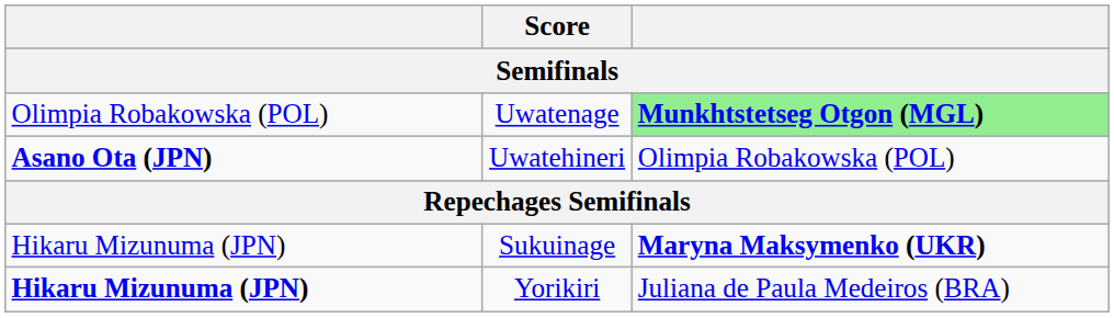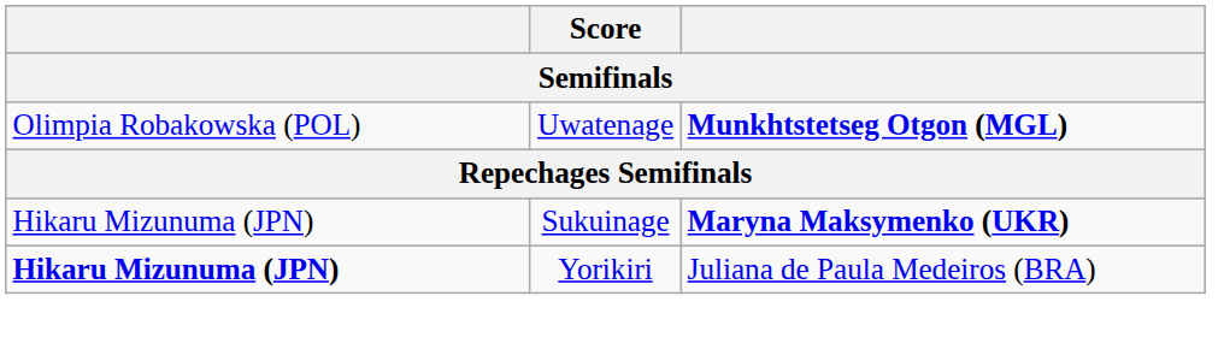 <table class="wikitable" style="text-align: left; ">
 <tr>
 <th align="right" width="270"></th>
 <th width="65">Score</th>
 <th align="left" width="270"></th>
 </tr>
 <tr>
 <th colspan=3>Semifinals</th>
 </tr>
 <tr>
 <td> <a href='#'>Olimpia Robakowska</a> (<a href='#'>POL</a>)</td>
 <td align="center"><a href='#'>Uwatenage</a></td>
-<td style="background: lightgreen;"><strong> <a href='#'>Munkhtstetseg Otgon</a> (<a href='#'>MGL</a>)</strong></td>
-</tr>
-<tr>
-<td> <strong><a href='#'>Asano Ota</a> (<a href='#'>JPN</a>)</strong></td>
-<td align="center"><a href='#'>Uwatehineri</a></td>
-<td> <a href='#'>Olimpia Robakowska</a> (<a href='#'>POL</a>)</td>
+<td><strong> <a href='#'>Munkhtstetseg Otgon</a> (<a href='#'>MGL</a>)</strong></td>
 </tr>
 <tr>
 <th colspan=3>Repechages Semifinals</th>
 </tr>
 <tr>
 <td> <a href='#'>Hikaru Mizunuma</a> (<a href='#'>JPN</a>)</td>
 <td align="center"><a href='#'>Sukuinage</a></td>
 <td> <strong><a href='#'>Maryna Maksymenko</a> (<a href='#'>UKR</a>)</strong></td>
 </tr>
 <tr>
 <td><strong> <a href='#'>Hikaru Mizunuma</a> (<a href='#'>JPN</a>)</strong></td>
 <td align="center"><a href='#'>Yorikiri</a></td>
 <td> <a href='#'>Juliana de Paula Medeiros</a> (<a href='#'>BRA</a>)</td>
 </tr>
 </table>
